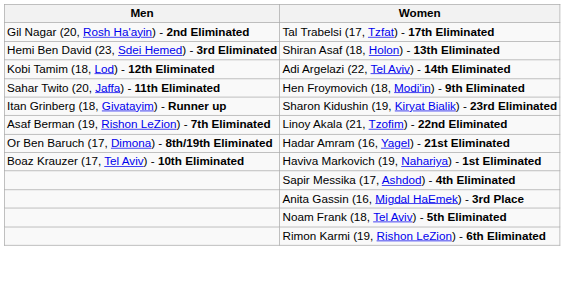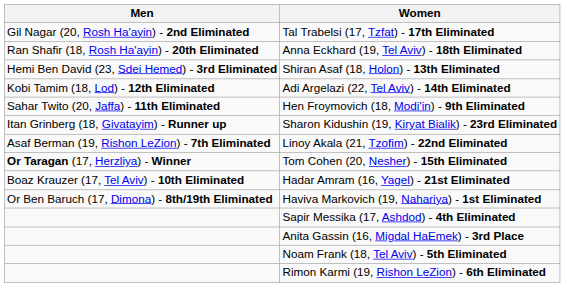 <table class="wikitable">
 <tr>
 <th>Men</th>
 <th>Women</th>
 </tr>
 <tr>
 <td>Gil Nagar (20, <a href='#'>Rosh Ha'ayin</a>) - <strong>2nd Eliminated</strong></td>
 <td>Tal Trabelsi (17, <a href='#'>Tzfat</a>) - <strong>17th Eliminated</strong></td>
+</tr>
+<tr>
+<td>Ran Shafir (18, <a href='#'>Rosh Ha'ayin</a>) - <strong>20th Eliminated</strong></td>
+<td>Anna Eckhard (19, <a href='#'>Tel Aviv</a>) - <strong>18th Eliminated</strong></td>
 </tr>
 <tr>
 <td>Hemi Ben David (23, <a href='#'>Sdei Hemed</a>) - <strong>3rd Eliminated</strong></td>
 <td>Shiran Asaf (18, <a href='#'>Holon</a>) - <strong>13th Eliminated</strong></td>
 </tr>
 <tr>
 <td>Kobi Tamim (18, <a href='#'>Lod</a>) - <strong>12th Eliminated</strong></td>
 <td>Adi Argelazi (22, <a href='#'>Tel Aviv</a>) - <strong>14th Eliminated</strong></td>
 </tr>
 <tr>
 <td>Sahar Twito (20, <a href='#'>Jaffa</a>) - <strong>11th Eliminated</strong></td>
 <td>Hen Froymovich (18, <a href='#'>Modi'in</a>) - <strong>9th Eliminated</strong></td>
 </tr>
 <tr>
 <td>Itan Grinberg (18, <a href='#'>Givatayim</a>) - <strong>Runner up</strong></td>
 <td>Sharon Kidushin (19, <a href='#'>Kiryat Bialik</a>) - <strong>23rd Eliminated</strong></td>
 </tr>
 <tr>
 <td>Asaf Berman (19, <a href='#'>Rishon LeZion</a>) - <strong>7th Eliminated</strong></td>
 <td>Linoy Akala (21, <a href='#'>Tzofim</a>) - <strong>22nd Eliminated</strong></td>
 </tr>
 <tr>
-<td>Or Ben Baruch (17, <a href='#'>Dimona</a>) - <strong>8th/19th Eliminated</strong></td>
+<td><strong>Or Taragan</strong> (17, <a href='#'>Herzliya</a>) - <strong>Winner</strong></td>
+<td>Tom Cohen (20, <a href='#'>Nesher</a>) - <strong>15th Eliminated</strong></td>
+</tr>
+<tr>
+<td>Boaz Krauzer (17, <a href='#'>Tel Aviv</a>) - <strong>10th Eliminated</strong></td>
 <td>Hadar Amram (16, <a href='#'>Yagel</a>) - <strong>21st Eliminated</strong></td>
 </tr>
 <tr>
-<td>Boaz Krauzer (17, <a href='#'>Tel Aviv</a>) - <strong>10th Eliminated</strong></td>
+<td>Or Ben Baruch (17, <a href='#'>Dimona</a>) - <strong>8th/19th Eliminated</strong></td>
 <td>Haviva Markovich (19, <a href='#'>Nahariya</a>) - <strong>1st Eliminated</strong></td>
 </tr>
 <tr>
 <td></td>
 <td>Sapir Messika (17, <a href='#'>Ashdod</a>) - <strong>4th Eliminated</strong></td>
 </tr>
 <tr>
 <td></td>
 <td>Anita Gassin (16, <a href='#'>Migdal HaEmek</a>) - <strong>3rd Place</strong></td>
 </tr>
 <tr>
 <td></td>
 <td>Noam Frank (18, <a href='#'>Tel Aviv</a>) - <strong>5th Eliminated</strong></td>
 </tr>
 <tr>
 <td></td>
 <td>Rimon Karmi (19, <a href='#'>Rishon LeZion</a>) - <strong>6th Eliminated</strong></td>
 </tr>
 </table>
